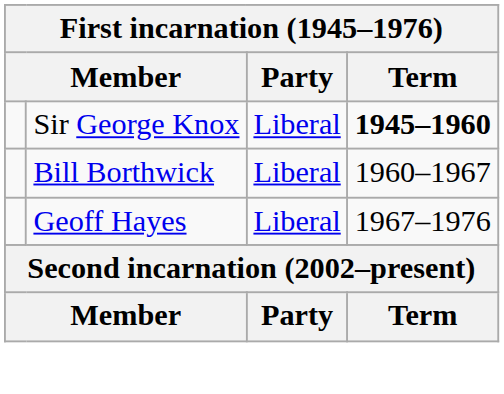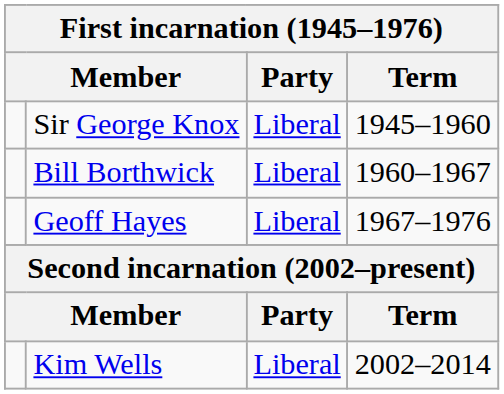 <table class="wikitable">
 <tr>
 <th colspan="4">First incarnation (1945–1976)</th>
 </tr>
 <tr>
 <th colspan="2">Member</th>
 <th>Party</th>
 <th>Term</th>
 </tr>
 <tr>
 <td> </td>
 <td>Sir <a href='#'>George Knox</a></td>
 <td><a href='#'>Liberal</a></td>
-<td><strong>1945–1960</strong></td>
+<td>1945–1960</td>
 </tr>
 <tr>
 <td> </td>
 <td><a href='#'>Bill Borthwick</a></td>
 <td><a href='#'>Liberal</a></td>
 <td>1960–1967</td>
 </tr>
 <tr>
 <td> </td>
 <td><a href='#'>Geoff Hayes</a></td>
 <td><a href='#'>Liberal</a></td>
 <td>1967–1976</td>
 </tr>
 <tr>
 <th colspan="4">Second incarnation (2002–present)</th>
 </tr>
 <tr>
 <th colspan="2">Member</th>
 <th>Party</th>
 <th>Term</th>
 </tr>
+<tr>
+<td> </td>
+<td><a href='#'>Kim Wells</a></td>
+<td><a href='#'>Liberal</a></td>
+<td>2002–2014</td>
+</tr>
 </table>
